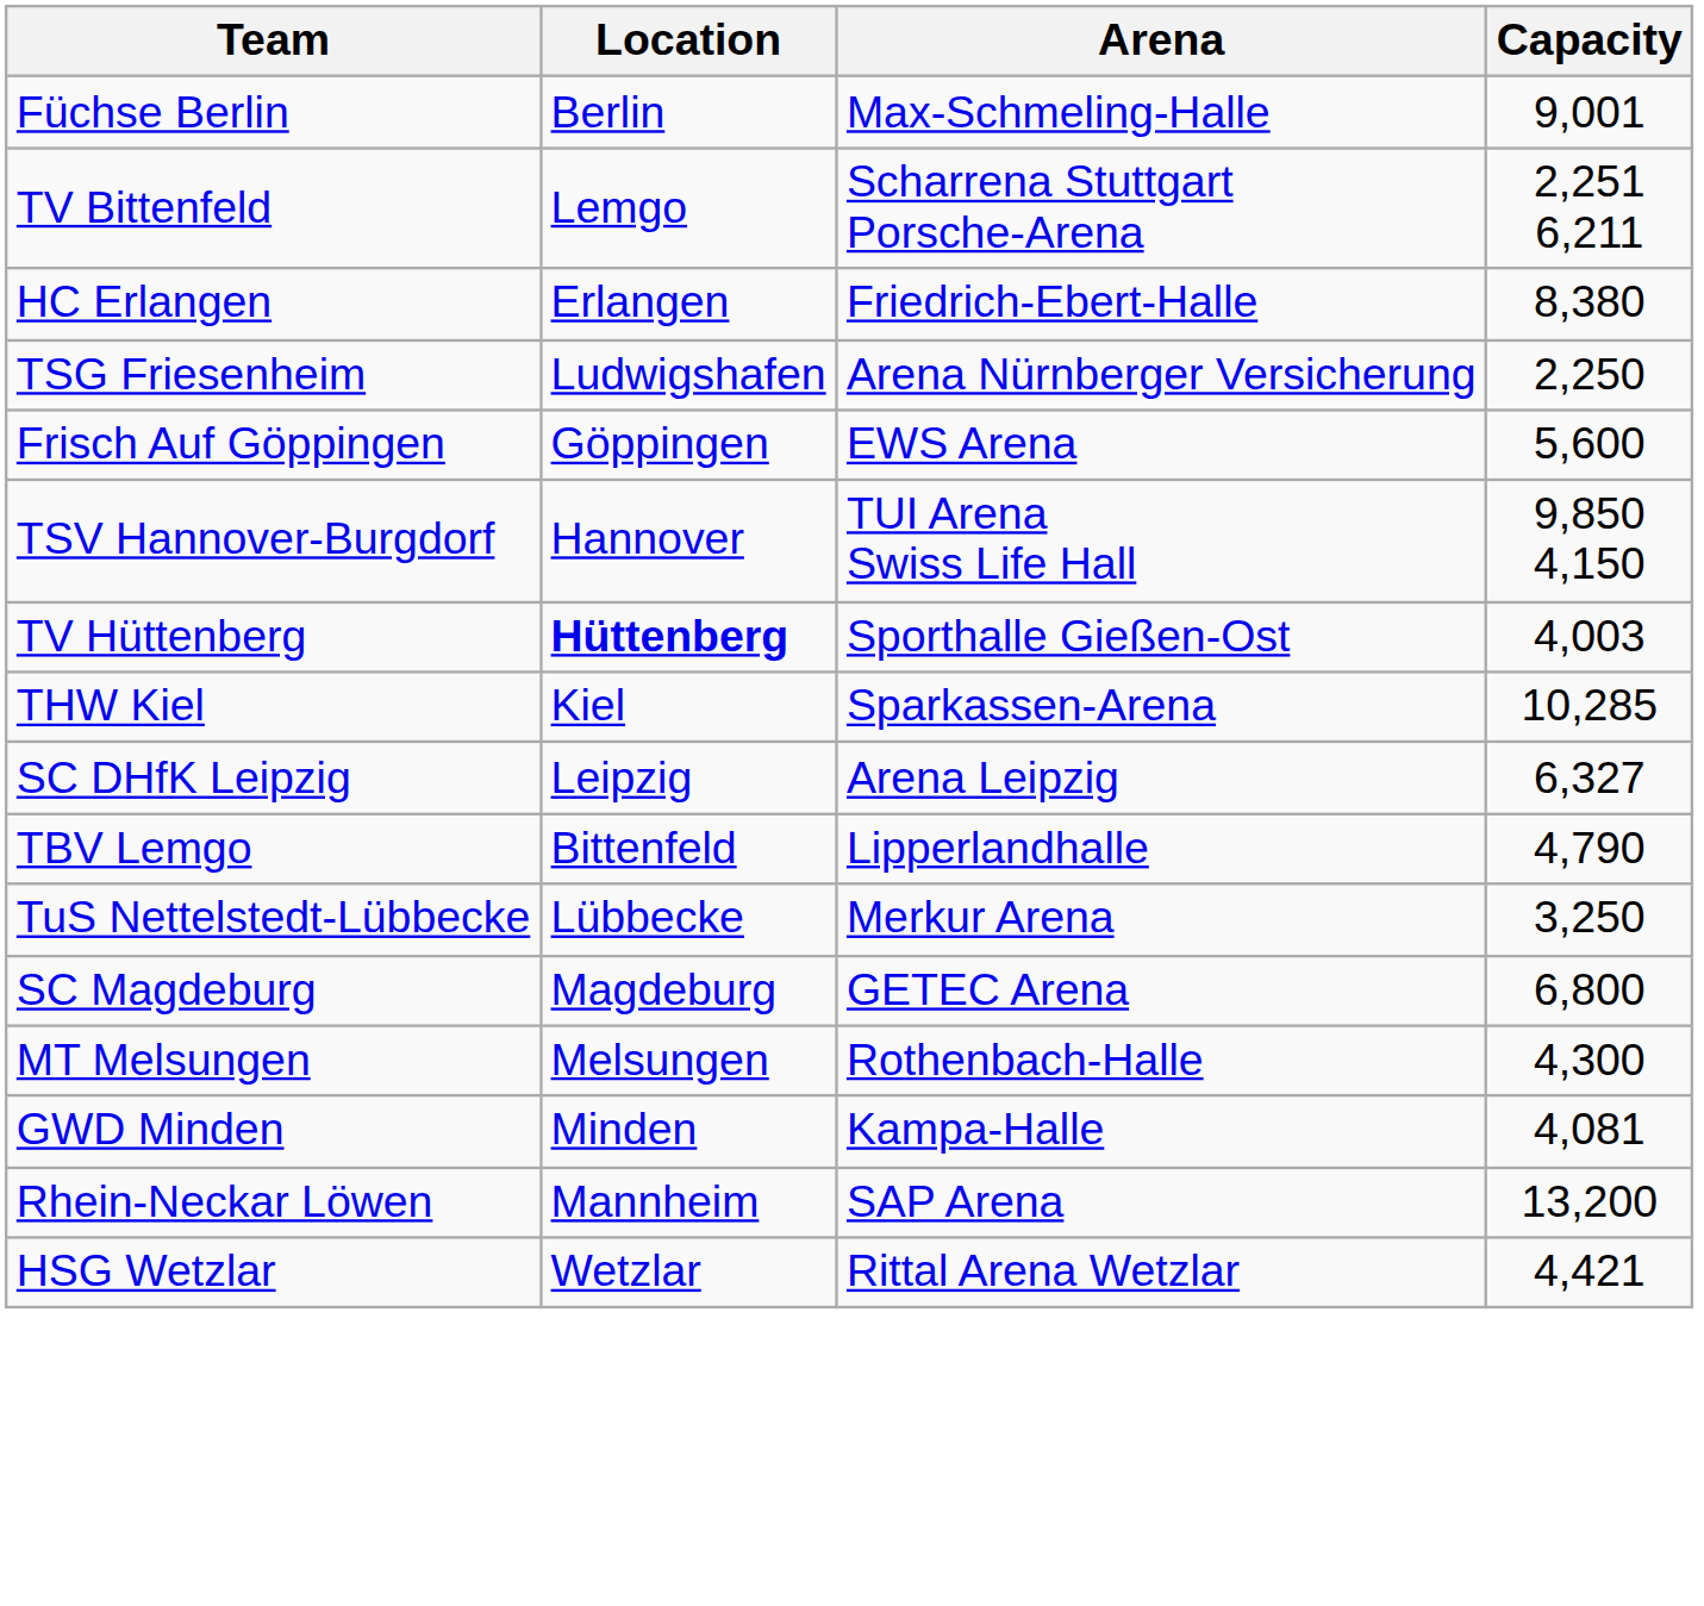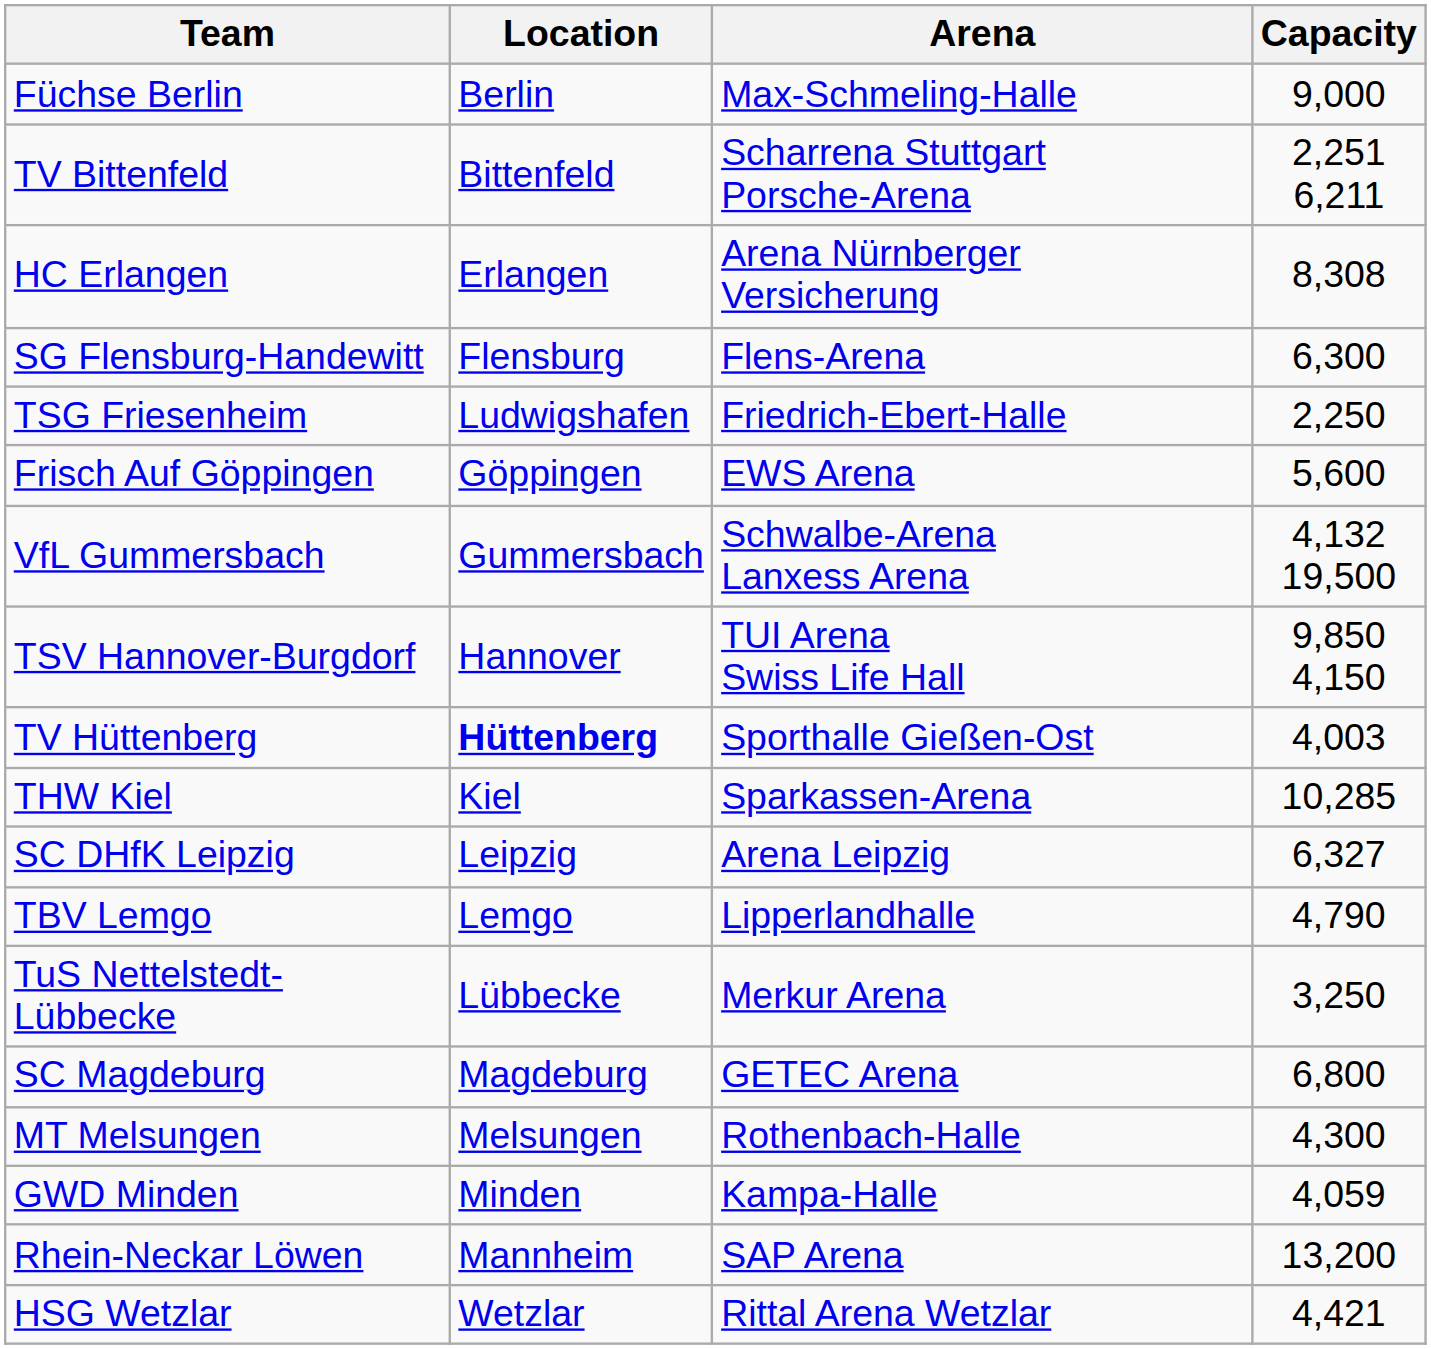 <table class="wikitable sortable" style="text-align: left;">
 <tr>
 <th>Team</th>
 <th>Location</th>
 <th>Arena</th>
 <th>Capacity</th>
 </tr>
 <tr>
 <td><a href='#'>Füchse Berlin</a></td>
 <td><a href='#'>Berlin</a></td>
 <td><a href='#'>Max-Schmeling-Halle</a></td>
-<td align="center">9,001</td>
+<td align="center">9,000</td>
 </tr>
 <tr>
 <td><a href='#'>TV Bittenfeld</a></td>
-<td><a href='#'>Lemgo</a></td>
+<td><a href='#'>Bittenfeld</a></td>
 <td><a href='#'>Scharrena Stuttgart</a><br><a href='#'>Porsche-Arena</a></td>
 <td align="center">2,251<br>6,211</td>
 </tr>
 <tr>
 <td><a href='#'>HC Erlangen</a></td>
 <td><a href='#'>Erlangen</a></td>
-<td><a href='#'>Friedrich-Ebert-Halle</a></td>
-<td align="center">8,380</td>
+<td><a href='#'>Arena Nürnberger Versicherung</a></td>
+<td align="center">8,308</td>
+</tr>
+<tr>
+<td><a href='#'>SG Flensburg-Handewitt</a></td>
+<td><a href='#'>Flensburg</a></td>
+<td><a href='#'>Flens-Arena</a></td>
+<td align="center">6,300</td>
 </tr>
 <tr>
 <td><a href='#'>TSG Friesenheim</a></td>
 <td><a href='#'>Ludwigshafen</a></td>
-<td><a href='#'>Arena Nürnberger Versicherung</a></td>
+<td><a href='#'>Friedrich-Ebert-Halle</a></td>
 <td align="center">2,250</td>
 </tr>
 <tr>
 <td><a href='#'>Frisch Auf Göppingen</a></td>
 <td><a href='#'>Göppingen</a></td>
 <td><a href='#'>EWS Arena</a></td>
 <td align="center">5,600</td>
+</tr>
+<tr>
+<td><a href='#'>VfL Gummersbach</a></td>
+<td><a href='#'>Gummersbach</a></td>
+<td><a href='#'>Schwalbe-Arena</a><br><a href='#'>Lanxess Arena</a></td>
+<td align="center">4,132<br>19,500</td>
 </tr>
 <tr>
 <td><a href='#'>TSV Hannover-Burgdorf</a></td>
 <td><a href='#'>Hannover</a></td>
 <td><a href='#'>TUI Arena</a><br><a href='#'>Swiss Life Hall</a></td>
 <td align="center">9,850<br>4,150</td>
 </tr>
 <tr>
 <td><a href='#'>TV Hüttenberg</a></td>
 <td><strong><a href='#'>Hüttenberg</a></strong></td>
 <td><a href='#'>Sporthalle Gießen-Ost</a></td>
 <td align="center">4,003</td>
 </tr>
 <tr>
 <td><a href='#'>THW Kiel</a></td>
 <td><a href='#'>Kiel</a></td>
 <td><a href='#'>Sparkassen-Arena</a></td>
 <td align="center">10,285</td>
 </tr>
 <tr>
 <td><a href='#'>SC DHfK Leipzig</a></td>
 <td><a href='#'>Leipzig</a></td>
 <td><a href='#'>Arena Leipzig</a></td>
 <td align="center">6,327</td>
 </tr>
 <tr>
 <td><a href='#'>TBV Lemgo</a></td>
-<td><a href='#'>Bittenfeld</a></td>
+<td><a href='#'>Lemgo</a></td>
 <td><a href='#'>Lipperlandhalle</a></td>
 <td align="center">4,790</td>
 </tr>
 <tr>
 <td><a href='#'>TuS Nettelstedt-Lübbecke</a></td>
 <td><a href='#'>Lübbecke</a></td>
 <td><a href='#'>Merkur Arena</a></td>
 <td align="center">3,250</td>
 </tr>
 <tr>
 <td><a href='#'>SC Magdeburg</a></td>
 <td><a href='#'>Magdeburg</a></td>
 <td><a href='#'>GETEC Arena</a></td>
 <td align="center">6,800</td>
 </tr>
 <tr>
 <td><a href='#'>MT Melsungen</a></td>
 <td><a href='#'>Melsungen</a></td>
 <td><a href='#'>Rothenbach-Halle</a></td>
 <td align="center">4,300</td>
 </tr>
 <tr>
 <td><a href='#'>GWD Minden</a></td>
 <td><a href='#'>Minden</a></td>
 <td><a href='#'>Kampa-Halle</a></td>
-<td align="center">4,081</td>
+<td align="center">4,059</td>
 </tr>
 <tr>
 <td><a href='#'>Rhein-Neckar Löwen</a></td>
 <td><a href='#'>Mannheim</a></td>
 <td><a href='#'>SAP Arena</a></td>
 <td align="center">13,200</td>
 </tr>
 <tr>
 <td><a href='#'>HSG Wetzlar</a></td>
 <td><a href='#'>Wetzlar</a></td>
 <td><a href='#'>Rittal Arena Wetzlar</a></td>
 <td align="center">4,421</td>
 </tr>
 </table>
